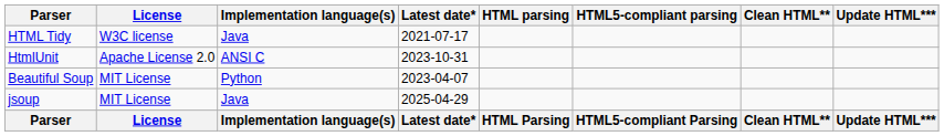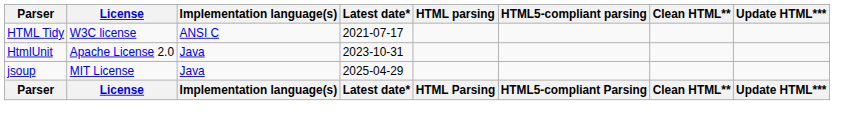 <table class="wikitable sortable" style="width: auto; font-size: smaller">
 <tr>
 <th>Parser</th>
 <th><a href='#'>License</a></th>
 <th>Implementation language(s)</th>
 <th>Latest date*</th>
 <th>HTML parsing</th>
 <th>HTML5-compliant parsing</th>
 <th>Clean HTML**</th>
 <th>Update HTML***</th>
 </tr>
 <tr>
 <td><a href='#'>HTML Tidy</a></td>
 <td><a href='#'>W3C license</a></td>
-<td><a href='#'>Java</a></td>
+<td><a href='#'>ANSI C</a></td>
 <td>2021-07-17</td>
 <td></td>
 <td></td>
 <td></td>
 <td></td>
 </tr>
 <tr>
 <td><a href='#'>HtmlUnit</a></td>
 <td><a href='#'>Apache License</a> 2.0</td>
-<td><a href='#'>ANSI C</a></td>
+<td><a href='#'>Java</a></td>
 <td>2023-10-31</td>
-<td></td>
-<td></td>
-<td></td>
-<td></td>
-</tr>
-<tr>
-<td><a href='#'>Beautiful Soup</a></td>
-<td><a href='#'>MIT License</a></td>
-<td><a href='#'>Python</a></td>
-<td>2023-04-07</td>
 <td></td>
 <td></td>
 <td></td>
 <td></td>
 </tr>
 <tr>
 <td><a href='#'>jsoup</a></td>
 <td><a href='#'>MIT License</a></td>
 <td><a href='#'>Java</a></td>
 <td>2025-04-29</td>
 <td></td>
 <td></td>
 <td></td>
 <td></td>
 </tr>
 <tr class="sortbottom">
 <th>Parser</th>
 <th><a href='#'>License</a></th>
 <th>Implementation language(s)</th>
 <th>Latest date*</th>
 <th>HTML Parsing</th>
 <th>HTML5-compliant Parsing</th>
 <th>Clean HTML**</th>
 <th>Update HTML***</th>
 </tr>
 </table>
